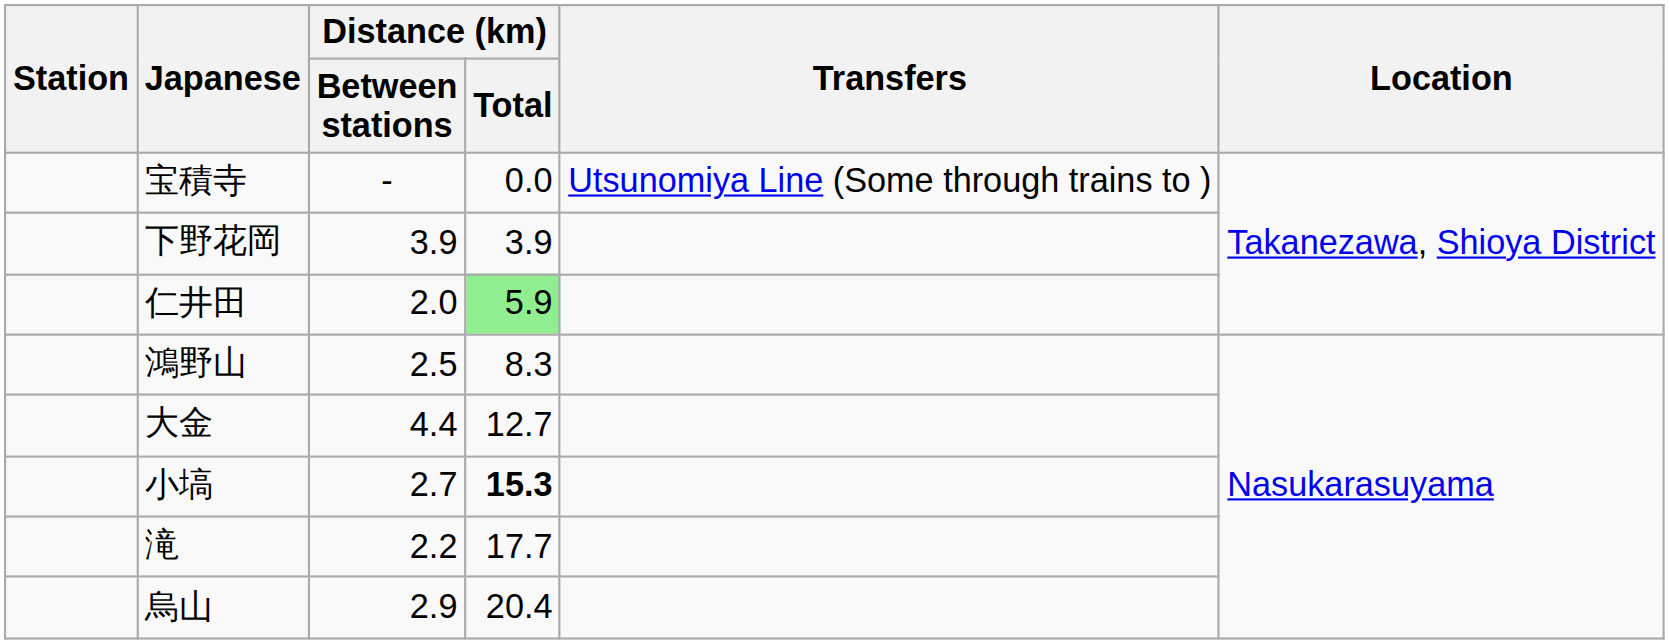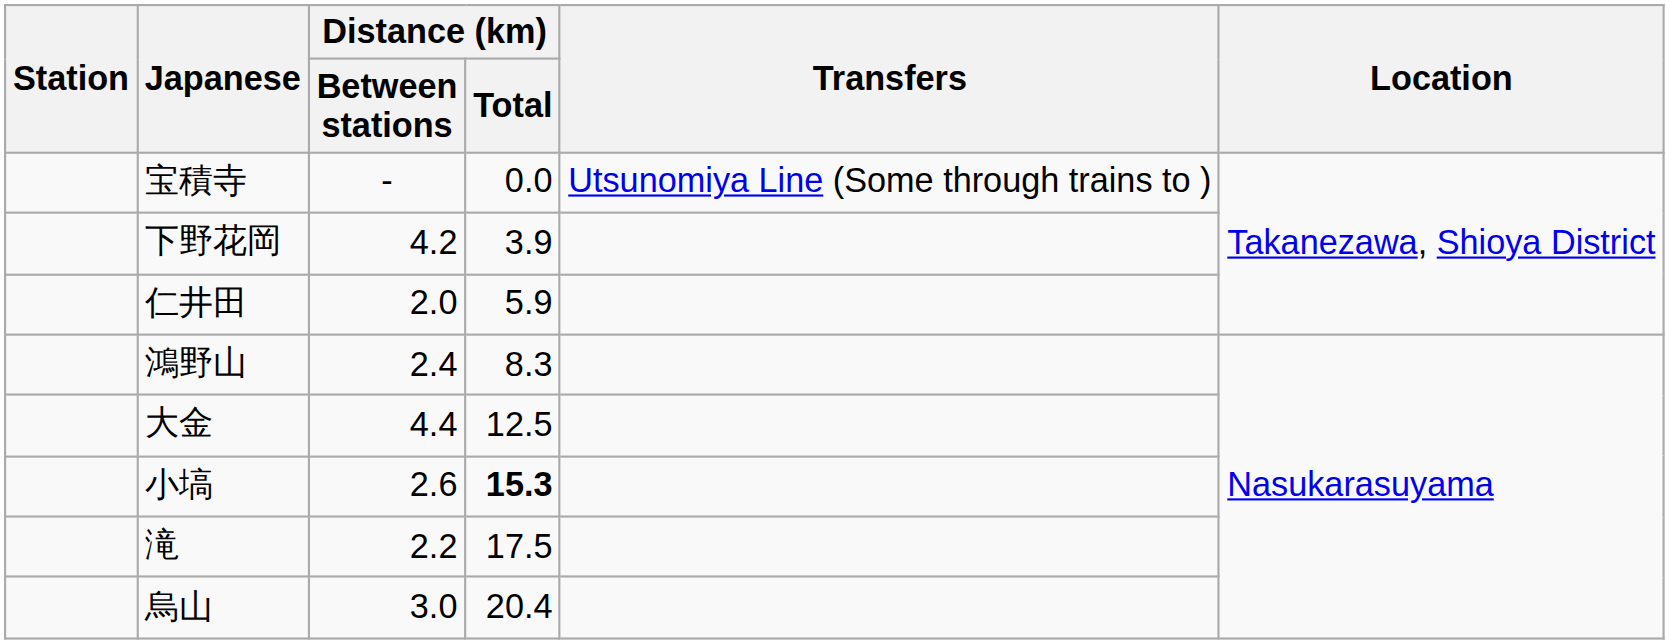 <table class="wikitable">
 <tr>
 <th rowspan="2">Station</th>
 <th rowspan="2">Japanese</th>
 <th colspan="2">Distance (km)</th>
 <th rowspan="2">Transfers</th>
 <th rowspan="2">Location</th>
 </tr>
 <tr>
 <th>Between<br>stations</th>
 <th>Total</th>
 </tr>
 <tr>
 <td></td>
 <td>宝積寺</td>
 <td style="text-align:center;">-</td>
 <td style="text-align:right;">0.0</td>
 <td> <a href='#'>Utsunomiya Line</a> (Some through trains to )</td>
 <td rowspan="3"><a href='#'>Takanezawa</a>, <a href='#'>Shioya District</a></td>
 </tr>
 <tr>
 <td></td>
 <td>下野花岡</td>
-<td style="text-align:right;">3.9</td>
+<td style="text-align:right;">4.2</td>
 <td style="text-align:right;">3.9</td>
 <td> </td>
 </tr>
 <tr>
 <td></td>
 <td>仁井田</td>
 <td style="text-align:right;">2.0</td>
-<td style="background: lightgreen; text-align:right;">5.9</td>
+<td style="text-align:right;">5.9</td>
 <td> </td>
 </tr>
 <tr>
 <td></td>
 <td>鴻野山</td>
-<td style="text-align:right;">2.5</td>
+<td style="text-align:right;">2.4</td>
 <td style="text-align:right;">8.3</td>
 <td> </td>
 <td rowspan="5"><a href='#'>Nasukarasuyama</a></td>
 </tr>
 <tr>
 <td></td>
 <td>大金</td>
 <td style="text-align:right;">4.4</td>
-<td style="text-align:right;">12.7</td>
+<td style="text-align:right;">12.5</td>
 <td> </td>
 </tr>
 <tr>
 <td></td>
 <td>小塙</td>
-<td style="text-align:right;">2.7</td>
+<td style="text-align:right;">2.6</td>
 <td style="text-align:right;"><strong>15.3</strong></td>
 <td> </td>
 </tr>
 <tr>
 <td></td>
 <td>滝</td>
 <td style="text-align:right;">2.2</td>
-<td style="text-align:right;">17.7</td>
+<td style="text-align:right;">17.5</td>
 <td> </td>
 </tr>
 <tr>
 <td></td>
 <td>烏山</td>
-<td style="text-align:right;">2.9</td>
+<td style="text-align:right;">3.0</td>
 <td style="text-align:right;">20.4</td>
 <td> </td>
 </tr>
 </table>
